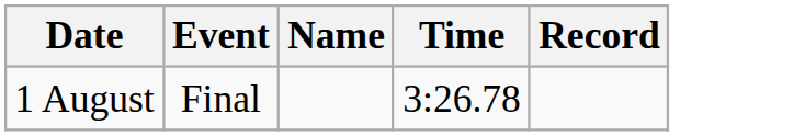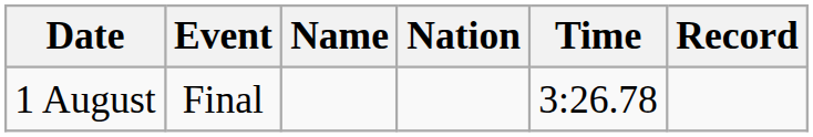 <table class=wikitable style=text-align:center>
 <tr>
 <th>Date</th>
 <th>Event</th>
 <th>Name</th>
+<th>Nation</th>
 <th>Time</th>
 <th>Record</th>
 </tr>
 <tr>
 <td>1 August</td>
 <td>Final</td>
 <td align=left></td>
+<td align=left></td>
 <td>3:26.78</td>
 <td></td>
 </tr>
 </table>
